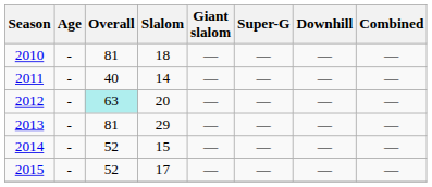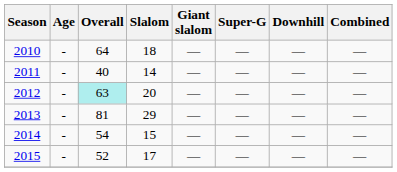 <table class=wikitable style="text-align:center">
 <tr>
 <th>Season</th>
 <th>Age</th>
 <th>Overall</th>
 <th>Slalom</th>
 <th>Giant<br>slalom</th>
 <th>Super-G</th>
 <th>Downhill</th>
 <th>Combined</th>
 </tr>
 <tr>
 <td><a href='#'>2010</a></td>
 <td><em>-</em></td>
-<td>81</td>
+<td>64</td>
 <td>18</td>
 <td>—</td>
 <td>—</td>
 <td>—</td>
 <td>—</td>
 </tr>
 <tr>
 <td><a href='#'>2011</a></td>
 <td><em>-</em></td>
 <td>40</td>
 <td>14</td>
 <td>—</td>
 <td>—</td>
 <td>—</td>
 <td>—</td>
 </tr>
 <tr>
 <td><a href='#'>2012</a></td>
 <td><em>-</em></td>
 <td style="background: paleturquoise;">63</td>
 <td>20</td>
 <td>—</td>
 <td>—</td>
 <td>—</td>
 <td>—</td>
 </tr>
 <tr>
 <td><a href='#'>2013</a></td>
 <td><em>-</em></td>
 <td>81</td>
 <td>29</td>
 <td>—</td>
 <td>—</td>
 <td>—</td>
 <td>—</td>
 </tr>
 <tr>
 <td><a href='#'>2014</a></td>
 <td><em>-</em></td>
-<td>52</td>
+<td>54</td>
 <td>15</td>
 <td>—</td>
 <td>—</td>
 <td>—</td>
 <td>—</td>
 </tr>
 <tr>
 <td><a href='#'>2015</a></td>
 <td><em>-</em></td>
 <td>52</td>
 <td>17</td>
 <td>—</td>
 <td>—</td>
 <td>—</td>
 <td>—</td>
 </tr>
 <tr>
 </tr>
 </table>
